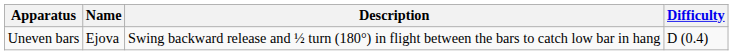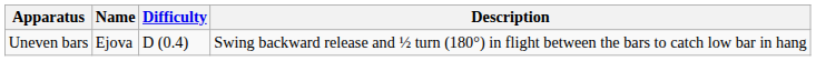 <table class="wikitable">
 <tr>
 <th>Apparatus</th>
 <th>Name</th>
+<th><a href='#'>Difficulty</a></th>
 <th>Description</th>
-<th><a href='#'>Difficulty</a></th>
 </tr>
 <tr>
 <td>Uneven bars</td>
 <td>Ejova</td>
+<td>D (0.4)</td>
 <td>Swing backward release and ½ turn (180°) in flight between the bars to catch low bar in hang</td>
-<td>D (0.4)</td>
 </tr>
 </table>
